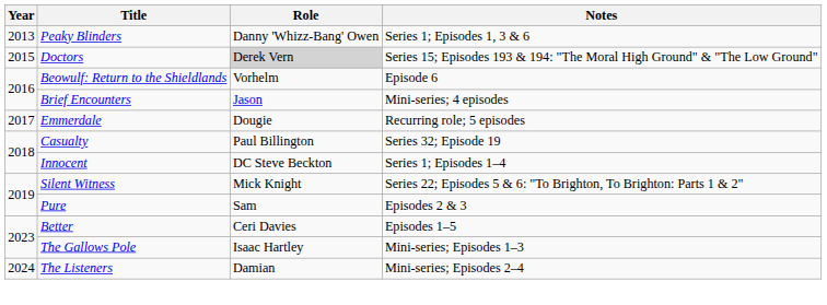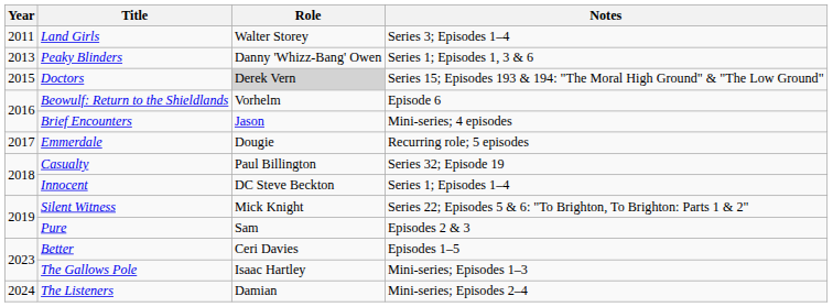 <table class="wikitable sortable">
 <tr>
 <th>Year</th>
 <th>Title</th>
 <th>Role</th>
 <th class="unsortable">Notes</th>
+</tr>
+<tr>
+<td>2011</td>
+<td><em><a href='#'>Land Girls</a></em></td>
+<td>Walter Storey</td>
+<td>Series 3; Episodes 1–4</td>
 </tr>
 <tr>
 <td>2013</td>
 <td><em><a href='#'>Peaky Blinders</a></em></td>
 <td>Danny 'Whizz-Bang' Owen</td>
 <td>Series 1; Episodes 1, 3 & 6</td>
 </tr>
 <tr>
 <td>2015</td>
 <td><em><a href='#'>Doctors</a></em></td>
 <td style="background: lightgrey;">Derek Vern</td>
 <td>Series 15; Episodes 193 & 194: "The Moral High Ground" & "The Low Ground"</td>
 </tr>
 <tr>
 <td rowspan=2>2016</td>
 <td><em><a href='#'>Beowulf: Return to the Shieldlands</a></em></td>
 <td>Vorhelm</td>
 <td>Episode 6</td>
 </tr>
 <tr>
 <td><em><a href='#'>Brief Encounters</a></em></td>
 <td><a href='#'>Jason</a></td>
 <td>Mini-series; 4 episodes</td>
 </tr>
 <tr>
 <td>2017</td>
 <td><em><a href='#'>Emmerdale</a></em></td>
 <td>Dougie</td>
 <td>Recurring role; 5 episodes</td>
 </tr>
 <tr>
 <td rowspan=2>2018</td>
 <td><em><a href='#'>Casualty</a></em></td>
 <td>Paul Billington</td>
 <td>Series 32; Episode 19</td>
 </tr>
 <tr>
 <td><em><a href='#'>Innocent</a></em></td>
 <td>DC Steve Beckton</td>
 <td>Series 1; Episodes 1–4</td>
 </tr>
 <tr>
 <td rowspan=2>2019</td>
 <td><em><a href='#'>Silent Witness</a></em></td>
 <td>Mick Knight</td>
 <td>Series 22; Episodes 5 & 6: "To Brighton, To Brighton: Parts 1 & 2"</td>
 </tr>
 <tr>
 <td><em><a href='#'>Pure</a></em></td>
 <td>Sam</td>
 <td>Episodes 2 & 3</td>
 </tr>
 <tr>
 <td rowspan=2>2023</td>
 <td><em><a href='#'>Better</a></em></td>
 <td>Ceri Davies</td>
 <td>Episodes 1–5</td>
 </tr>
 <tr>
 <td><em><a href='#'>The Gallows Pole</a></em></td>
 <td>Isaac Hartley</td>
 <td>Mini-series; Episodes 1–3</td>
 </tr>
 <tr>
 <td>2024</td>
 <td><em><a href='#'>The Listeners</a></em></td>
 <td>Damian</td>
 <td>Mini-series; Episodes 2–4</td>
 </tr>
 </table>
